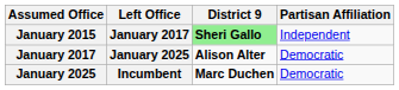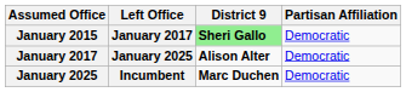 <table class="wikitable" border="1" style="text-align:left">
 <tr>
 <th>Assumed Office</th>
 <th>Left Office</th>
 <th>District 9</th>
 <th>Partisan Affiliation</th>
 </tr>
 <tr>
 <th>January 2015</th>
 <th>January 2017</th>
 <td style="background: lightgreen;"><strong>Sheri Gallo</strong></td>
-<td><a href='#'>Independent</a></td>
+<td><a href='#'>Democratic</a></td>
 </tr>
 <tr>
 <th>January 2017</th>
 <th>January 2025</th>
 <td><strong>Alison Alter</strong></td>
 <td><a href='#'>Democratic</a></td>
 </tr>
 <tr>
 <th>January 2025</th>
 <th>Incumbent</th>
 <td><strong>Marc Duchen</strong></td>
 <td><a href='#'>Democratic</a></td>
 </tr>
 </table>
